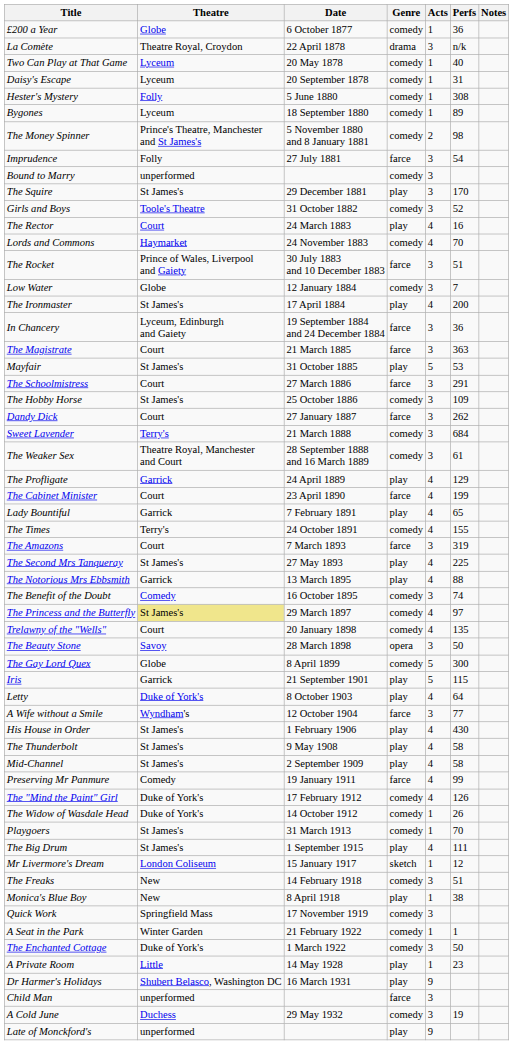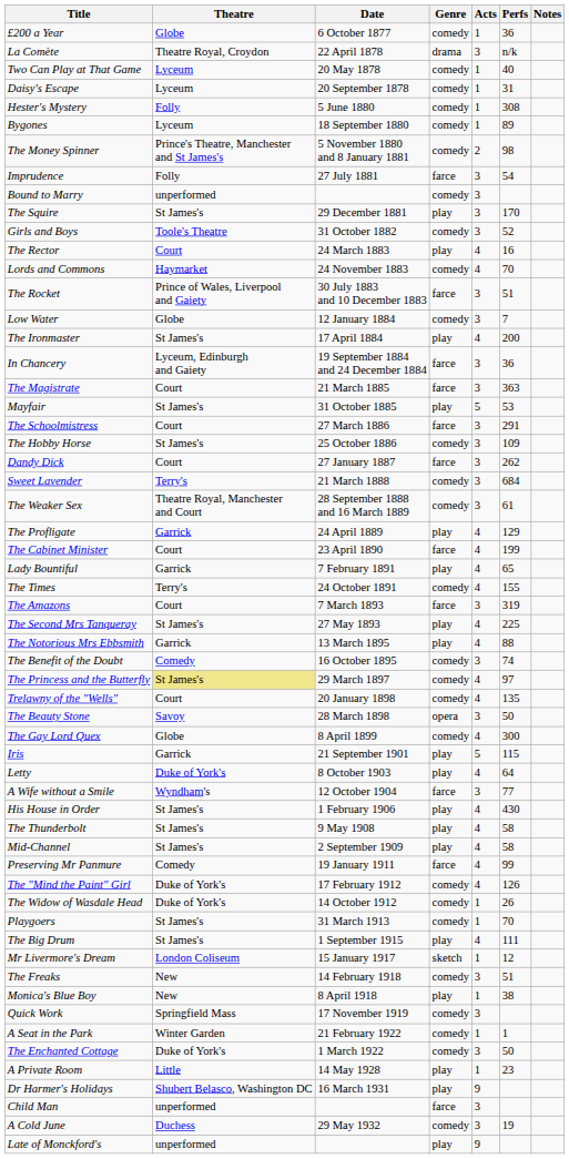 <table class="wikitable plainrowheaders" style="text-align: left; margin-right: 0;">
 <tr>
 <th scope="col">Title</th>
 <th scope="col">Theatre</th>
 <th scope="col">Date</th>
 <th scope="col">Genre</th>
 <th scope="col">Acts</th>
 <th scope="col">Perfs</th>
 <th scope="col">Notes</th>
 </tr>
 <tr>
 <td><em>£200 a Year</em></td>
 <td><a href='#'>Globe</a></td>
 <td>6 October 1877</td>
 <td>comedy</td>
 <td>1</td>
 <td>36</td>
 <td></td>
 </tr>
 <tr>
 <td><em>La Comète</em></td>
 <td>Theatre Royal, Croydon</td>
 <td>22 April 1878</td>
 <td>drama</td>
 <td>3</td>
 <td>n/k</td>
 <td></td>
 </tr>
 <tr>
 <td><em>Two Can Play at That Game</em></td>
 <td><a href='#'>Lyceum</a></td>
 <td>20 May 1878</td>
 <td>comedy</td>
 <td>1</td>
 <td>40</td>
 <td></td>
 </tr>
 <tr>
 <td><em>Daisy's Escape</em></td>
 <td>Lyceum</td>
 <td>20 September 1878</td>
 <td>comedy</td>
 <td>1</td>
 <td>31</td>
 <td></td>
 </tr>
 <tr>
 <td><em>Hester's Mystery</em></td>
 <td><a href='#'>Folly</a></td>
 <td>5 June 1880</td>
 <td>comedy</td>
 <td>1</td>
 <td>308</td>
 <td></td>
 </tr>
 <tr>
 <td><em>Bygones</em></td>
 <td>Lyceum</td>
 <td>18 September 1880</td>
 <td>comedy</td>
 <td>1</td>
 <td>89</td>
 <td></td>
 </tr>
 <tr>
 <td><em>The Money Spinner</em></td>
 <td>Prince's Theatre, Manchester<br>and <a href='#'>St James's</a></td>
 <td>5 November 1880<br>and 8 January 1881</td>
 <td>comedy</td>
 <td>2</td>
 <td>98</td>
 <td></td>
 </tr>
 <tr>
 <td><em>Imprudence</em></td>
 <td>Folly</td>
 <td>27 July 1881</td>
 <td>farce</td>
 <td>3</td>
 <td>54</td>
 <td></td>
 </tr>
 <tr>
 <td><em>Bound to Marry</em></td>
 <td>unperformed</td>
 <td></td>
 <td>comedy</td>
 <td>3</td>
 <td></td>
 <td></td>
 </tr>
 <tr>
 <td><em>The Squire</em></td>
 <td>St James's</td>
 <td>29 December 1881</td>
 <td>play</td>
 <td>3</td>
 <td>170</td>
 <td></td>
 </tr>
 <tr>
 <td><em>Girls and Boys</em></td>
 <td><a href='#'>Toole's Theatre</a></td>
 <td>31 October 1882</td>
 <td>comedy</td>
 <td>3</td>
 <td>52</td>
 <td></td>
 </tr>
 <tr>
 <td><em>The Rector</em></td>
 <td><a href='#'>Court</a></td>
 <td>24 March 1883</td>
 <td>play</td>
 <td>4</td>
 <td>16</td>
 <td></td>
 </tr>
 <tr>
 <td><em>Lords and Commons</em></td>
 <td><a href='#'>Haymarket</a></td>
 <td>24 November 1883</td>
 <td>comedy</td>
 <td>4</td>
 <td>70</td>
 <td></td>
 </tr>
 <tr>
 <td><em>The Rocket</em></td>
 <td>Prince of Wales, Liverpool<br>and <a href='#'>Gaiety</a></td>
 <td>30 July 1883<br>and 10 December 1883</td>
 <td>farce</td>
 <td>3</td>
 <td>51</td>
 <td></td>
 </tr>
 <tr>
 <td><em>Low Water</em></td>
 <td>Globe</td>
 <td>12 January 1884</td>
 <td>comedy</td>
 <td>3</td>
 <td>7</td>
 <td></td>
 </tr>
 <tr>
 <td><em>The Ironmaster</em></td>
 <td>St James's</td>
 <td>17 April 1884</td>
 <td>play</td>
 <td>4</td>
 <td>200</td>
 <td></td>
 </tr>
 <tr>
 <td><em>In Chancery</em></td>
 <td>Lyceum, Edinburgh<br>and Gaiety</td>
 <td>19 September 1884<br>and 24 December 1884</td>
 <td>farce</td>
 <td>3</td>
 <td>36</td>
 <td></td>
 </tr>
 <tr>
 <td><em><a href='#'>The Magistrate</a></em></td>
 <td>Court</td>
 <td>21 March 1885</td>
 <td>farce</td>
 <td>3</td>
 <td>363</td>
 <td></td>
 </tr>
 <tr>
 <td><em>Mayfair</em></td>
 <td>St James's</td>
 <td>31 October 1885</td>
 <td>play</td>
 <td>5</td>
 <td>53</td>
 <td></td>
 </tr>
 <tr>
 <td><em><a href='#'>The Schoolmistress</a></em></td>
 <td>Court</td>
 <td>27 March 1886</td>
 <td>farce</td>
 <td>3</td>
 <td>291</td>
 <td></td>
 </tr>
 <tr>
 <td><em>The Hobby Horse</em></td>
 <td>St James's</td>
 <td>25 October 1886</td>
 <td>comedy</td>
 <td>3</td>
 <td>109</td>
 <td></td>
 </tr>
 <tr>
 <td><em><a href='#'>Dandy Dick</a></em></td>
 <td>Court</td>
 <td>27 January 1887</td>
 <td>farce</td>
 <td>3</td>
 <td>262</td>
 <td></td>
 </tr>
 <tr>
 <td><em><a href='#'>Sweet Lavender</a></em></td>
 <td><a href='#'>Terry's</a></td>
 <td>21 March 1888</td>
 <td>comedy</td>
 <td>3</td>
 <td>684</td>
 <td></td>
 </tr>
 <tr>
 <td><em>The Weaker Sex</em></td>
 <td>Theatre Royal, Manchester<br>and Court</td>
 <td>28 September 1888<br>and 16 March 1889</td>
 <td>comedy</td>
 <td>3</td>
 <td>61</td>
 <td></td>
 </tr>
 <tr>
 <td><em>The Profligate</em></td>
 <td><a href='#'>Garrick</a></td>
 <td>24 April 1889</td>
 <td>play</td>
 <td>4</td>
 <td>129</td>
 <td></td>
 </tr>
 <tr>
 <td><em><a href='#'>The Cabinet Minister</a></em></td>
 <td>Court</td>
 <td>23 April 1890</td>
 <td>farce</td>
 <td>4</td>
 <td>199</td>
 <td></td>
 </tr>
 <tr>
 <td><em>Lady Bountiful</em></td>
 <td>Garrick</td>
 <td>7 February 1891</td>
 <td>play</td>
 <td>4</td>
 <td>65</td>
 <td></td>
 </tr>
 <tr>
 <td><em>The Times</em></td>
 <td>Terry's</td>
 <td>24 October 1891</td>
 <td>comedy</td>
 <td>4</td>
 <td>155</td>
 <td></td>
 </tr>
 <tr>
 <td><em><a href='#'>The Amazons</a></em></td>
 <td>Court</td>
 <td>7 March 1893</td>
 <td>farce</td>
 <td>3</td>
 <td>319</td>
 <td></td>
 </tr>
 <tr>
 <td><em><a href='#'>The Second Mrs Tanqueray</a></em></td>
 <td>St James's</td>
 <td>27 May 1893</td>
 <td>play</td>
 <td>4</td>
 <td>225</td>
 <td></td>
 </tr>
 <tr>
 <td><em><a href='#'>The Notorious Mrs Ebbsmith</a></em></td>
 <td>Garrick</td>
 <td>13 March 1895</td>
 <td>play</td>
 <td>4</td>
 <td>88</td>
 <td></td>
 </tr>
 <tr>
 <td><em>The Benefit of the Doubt</em></td>
 <td><a href='#'>Comedy</a></td>
 <td>16 October 1895</td>
 <td>comedy</td>
 <td>3</td>
 <td>74</td>
 <td></td>
 </tr>
 <tr>
 <td><em><a href='#'>The Princess and the Butterfly</a></em></td>
 <td style="background: khaki;">St James's</td>
 <td>29 March 1897</td>
 <td>comedy</td>
 <td>4</td>
 <td>97</td>
 <td></td>
 </tr>
 <tr>
 <td><em><a href='#'>Trelawny of the "Wells"</a></em></td>
 <td>Court</td>
 <td>20 January 1898</td>
 <td>comedy</td>
 <td>4</td>
 <td>135</td>
 <td></td>
 </tr>
 <tr>
 <td><em><a href='#'>The Beauty Stone</a></em></td>
 <td><a href='#'>Savoy</a></td>
 <td>28 March 1898</td>
 <td>opera</td>
 <td>3</td>
 <td>50</td>
 <td></td>
 </tr>
 <tr>
 <td><em><a href='#'>The Gay Lord Quex</a></em></td>
 <td>Globe</td>
 <td>8 April 1899</td>
 <td>comedy</td>
-<td>5</td>
+<td>4</td>
 <td>300</td>
 <td></td>
 </tr>
 <tr>
 <td><em><a href='#'>Iris</a></em></td>
 <td>Garrick</td>
 <td>21 September 1901</td>
 <td>play</td>
 <td>5</td>
 <td>115</td>
 <td></td>
 </tr>
 <tr>
 <td><em>Letty</em></td>
 <td><a href='#'>Duke of York's</a></td>
 <td>8 October 1903</td>
 <td>play</td>
 <td>4</td>
 <td>64</td>
 <td></td>
 </tr>
 <tr>
 <td><em>A Wife without a Smile</em></td>
 <td><a href='#'>Wyndham</a>'s</td>
 <td>12 October 1904</td>
 <td>farce</td>
 <td>3</td>
 <td>77</td>
 <td></td>
 </tr>
 <tr>
 <td><em>His House in Order</em></td>
 <td>St James's</td>
 <td>1 February 1906</td>
 <td>play</td>
 <td>4</td>
 <td>430</td>
 <td></td>
 </tr>
 <tr>
 <td><em>The Thunderbolt</em></td>
 <td>St James's</td>
 <td>9 May 1908</td>
 <td>play</td>
 <td>4</td>
 <td>58</td>
 <td></td>
 </tr>
 <tr>
 <td><em>Mid-Channel</em></td>
 <td>St James's</td>
 <td>2 September 1909</td>
 <td>play</td>
 <td>4</td>
 <td>58</td>
 <td></td>
 </tr>
 <tr>
 <td><em>Preserving Mr Panmure</em></td>
 <td>Comedy</td>
 <td>19 January 1911</td>
 <td>farce</td>
 <td>4</td>
 <td>99</td>
 <td></td>
 </tr>
 <tr>
 <td><em><a href='#'>The "Mind the Paint" Girl</a></em></td>
 <td>Duke of York's</td>
 <td>17 February 1912</td>
 <td>comedy</td>
 <td>4</td>
 <td>126</td>
 <td></td>
 </tr>
 <tr>
 <td><em>The Widow of Wasdale Head</em></td>
 <td>Duke of York's</td>
 <td>14 October 1912</td>
 <td>comedy</td>
 <td>1</td>
 <td>26</td>
 <td></td>
 </tr>
 <tr>
 <td><em>Playgoers</em></td>
 <td>St James's</td>
 <td>31 March 1913</td>
 <td>comedy</td>
 <td>1</td>
 <td>70</td>
 <td></td>
 </tr>
 <tr>
 <td><em>The Big Drum</em></td>
 <td>St James's</td>
 <td>1 September 1915</td>
 <td>play</td>
 <td>4</td>
 <td>111</td>
 <td></td>
 </tr>
 <tr>
 <td><em>Mr Livermore's Dream</em></td>
 <td><a href='#'>London Coliseum</a></td>
 <td>15 January 1917</td>
 <td>sketch</td>
 <td>1</td>
 <td>12</td>
 <td></td>
 </tr>
 <tr>
 <td><em>The Freaks</em></td>
 <td>New</td>
 <td>14 February 1918</td>
 <td>comedy</td>
 <td>3</td>
 <td>51</td>
 <td></td>
 </tr>
 <tr>
 <td><em>Monica's Blue Boy</em></td>
 <td>New</td>
 <td>8 April 1918</td>
 <td>play</td>
 <td>1</td>
 <td>38</td>
 <td></td>
 </tr>
 <tr>
 <td><em>Quick Work</em></td>
 <td>Springfield Mass</td>
 <td>17 November 1919</td>
 <td>comedy</td>
 <td>3</td>
 <td></td>
 <td></td>
 </tr>
 <tr>
 <td><em>A Seat in the Park</em></td>
 <td>Winter Garden</td>
 <td>21 February 1922</td>
 <td>comedy</td>
 <td>1</td>
 <td>1</td>
 <td></td>
 </tr>
 <tr>
 <td><em><a href='#'>The Enchanted Cottage</a></em></td>
 <td>Duke of York's</td>
 <td>1 March 1922</td>
 <td>comedy</td>
 <td>3</td>
 <td>50</td>
 <td></td>
 </tr>
 <tr>
 <td><em>A Private Room</em></td>
 <td><a href='#'>Little</a></td>
 <td>14 May 1928</td>
 <td>play</td>
 <td>1</td>
 <td>23</td>
 <td></td>
 </tr>
 <tr>
 <td><em>Dr Harmer's Holidays</em></td>
 <td><a href='#'>Shubert Belasco</a>, Washington DC</td>
 <td>16 March 1931</td>
 <td>play</td>
 <td>9</td>
 <td></td>
 <td></td>
 </tr>
 <tr>
 <td><em>Child Man</em></td>
 <td>unperformed</td>
 <td></td>
 <td>farce</td>
 <td>3</td>
 <td></td>
 <td></td>
 </tr>
 <tr>
 <td><em>A Cold June</em></td>
 <td><a href='#'>Duchess</a></td>
 <td>29 May 1932</td>
 <td>comedy</td>
 <td>3</td>
 <td>19</td>
 <td></td>
 </tr>
 <tr>
 <td><em>Late of Monckford's</em></td>
 <td>unperformed</td>
 <td></td>
 <td>play</td>
 <td>9</td>
 <td></td>
 <td></td>
 </tr>
 </table>
